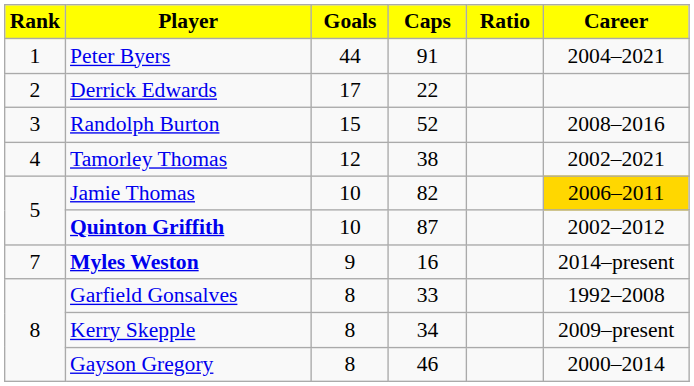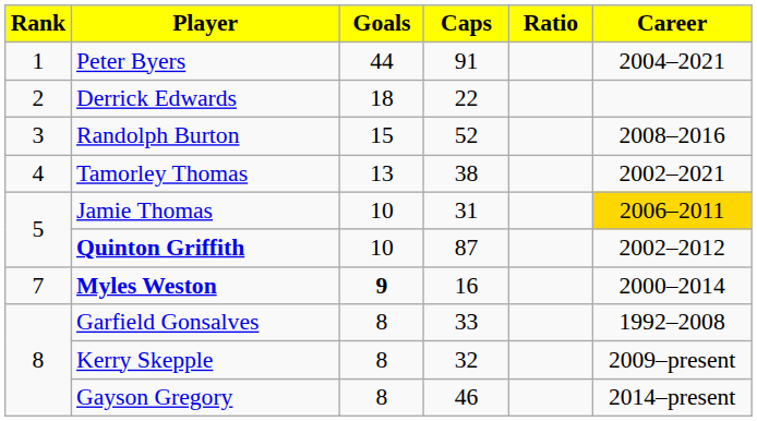 <table class="wikitable sortable" style="text-align: center;">
 <tr>
 <th width=30px; style=background:#FFFF00>Rank</th>
 <th width=175px; style=background:#FFFF00>Player</th>
 <th width=50px; style=background:#FFFF00>Goals</th>
 <th width=50px; style=background:#FFFF00>Caps</th>
 <th width=50px; style=background:#FFFF00>Ratio</th>
 <th width=100px; style=background:#FFFF00>Career</th>
 </tr>
 <tr>
 <td>1</td>
 <td align=left><a href='#'>Peter Byers</a></td>
 <td>44</td>
 <td>91</td>
 <td></td>
 <td>2004–2021</td>
 </tr>
 <tr>
 <td>2</td>
 <td align=left><a href='#'>Derrick Edwards</a></td>
-<td>17</td>
+<td>18</td>
 <td>22</td>
 <td></td>
 <td></td>
 </tr>
 <tr>
 <td>3</td>
 <td align=left><a href='#'>Randolph Burton</a></td>
 <td>15</td>
 <td>52</td>
 <td></td>
 <td>2008–2016</td>
 </tr>
 <tr>
 <td>4</td>
 <td align=left><a href='#'>Tamorley Thomas</a></td>
-<td>12</td>
+<td>13</td>
 <td>38</td>
 <td></td>
 <td>2002–2021</td>
 </tr>
 <tr>
 <td rowspan=2>5</td>
 <td align=left><a href='#'>Jamie Thomas</a></td>
 <td>10</td>
-<td>82</td>
+<td>31</td>
 <td></td>
 <td style="background: gold;">2006–2011</td>
 </tr>
 <tr>
 <td align=left><strong><a href='#'>Quinton Griffith</a></strong></td>
 <td>10</td>
 <td>87</td>
 <td></td>
 <td>2002–2012</td>
 </tr>
 <tr>
 <td>7</td>
 <td align=left><strong><a href='#'>Myles Weston</a></strong></td>
-<td>9</td>
+<td><strong>9</strong></td>
 <td>16</td>
 <td></td>
-<td>2014–present</td>
+<td>2000–2014</td>
 </tr>
 <tr>
 <td rowspan=3>8</td>
 <td align=left><a href='#'>Garfield Gonsalves</a></td>
 <td>8</td>
 <td>33</td>
 <td></td>
 <td>1992–2008</td>
 </tr>
 <tr>
 <td align=left><a href='#'>Kerry Skepple</a></td>
 <td>8</td>
-<td>34</td>
+<td>32</td>
 <td></td>
 <td>2009–present</td>
 </tr>
 <tr>
 <td align=left><a href='#'>Gayson Gregory</a></td>
 <td>8</td>
 <td>46</td>
 <td></td>
-<td>2000–2014</td>
+<td>2014–present</td>
 </tr>
 </table>
